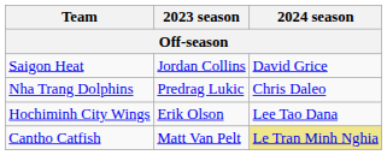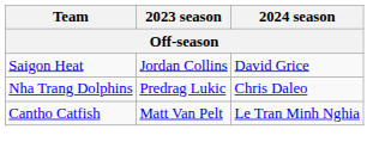 <table class="wikitable">
 <tr>
 <th>Team</th>
 <th>2023 season</th>
 <th>2024 season</th>
 </tr>
 <tr>
 <th colspan="3">Off-season</th>
 </tr>
 <tr>
 <td><a href='#'>Saigon Heat</a></td>
 <td> <a href='#'>Jordan Collins</a></td>
 <td> <a href='#'>David Grice</a></td>
 </tr>
 <tr>
 <td><a href='#'>Nha Trang Dolphins</a></td>
 <td> <a href='#'>Predrag Lukic</a></td>
 <td> <a href='#'>Chris Daleo</a></td>
 </tr>
 <tr>
-<td><a href='#'>Hochiminh City Wings</a></td>
-<td> <a href='#'>Erik Olson</a></td>
-<td> <a href='#'>Lee Tao Dana</a></td>
-</tr>
-<tr>
 <td><a href='#'>Cantho Catfish</a></td>
 <td> <a href='#'>Matt Van Pelt</a></td>
-<td style="background: khaki;"> <a href='#'>Le Tran Minh Nghia</a></td>
+<td> <a href='#'>Le Tran Minh Nghia</a></td>
 </tr>
 </table>
